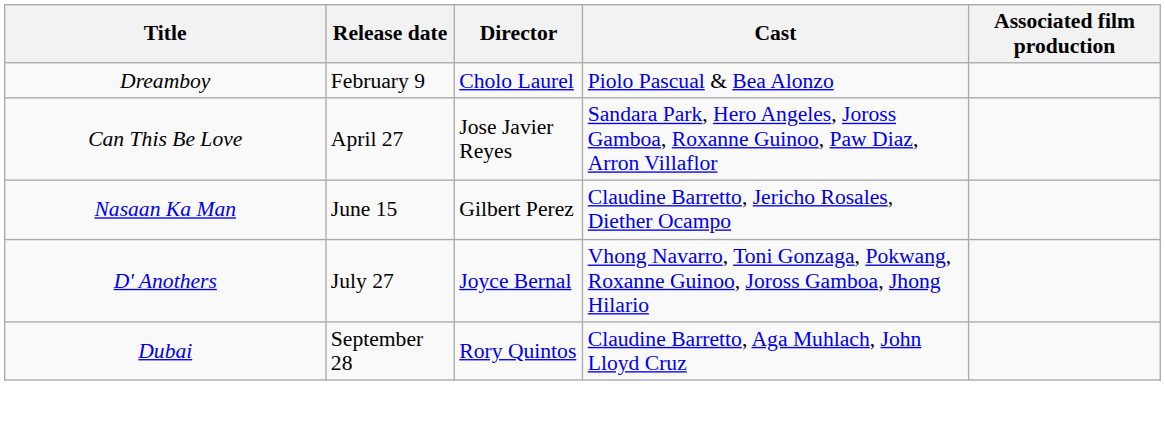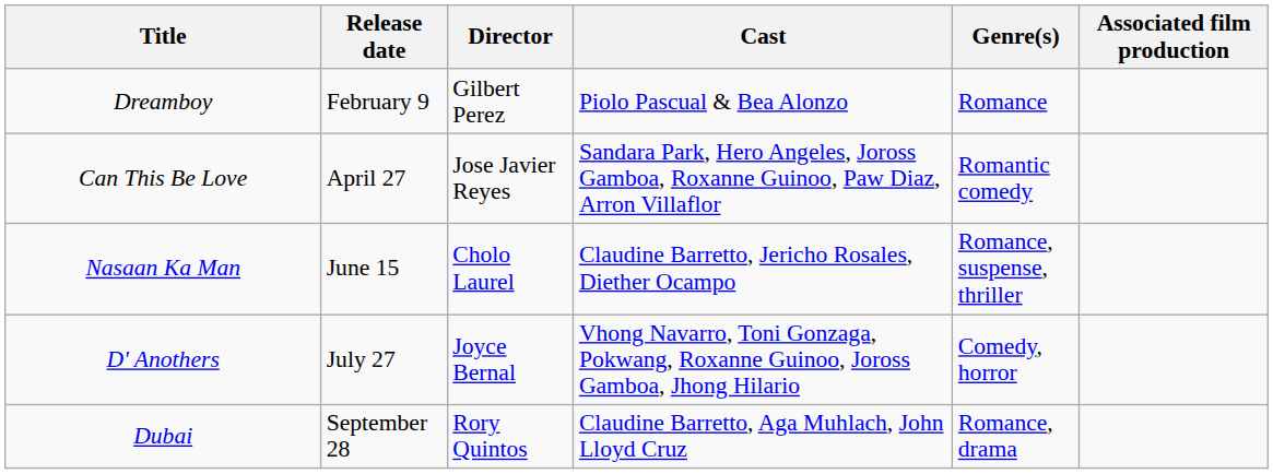 <table class="wikitable" style="width:97%">
 <tr>
 <th style="width:25%;">Title</th>
 <th style="width:10%;">Release date</th>
 <th style="width:10%;">Director</th>
 <th style="width:30%;">Cast</th>
+<th style="width:10%;">Genre(s)</th>
 <th style="width:15%;">Associated film production</th>
 </tr>
 <tr>
 <td style="text-align:center;"><em>Dreamboy</em></td>
 <td>February 9</td>
-<td><a href='#'>Cholo Laurel</a></td>
+<td>Gilbert Perez</td>
 <td><a href='#'>Piolo Pascual</a> & <a href='#'>Bea Alonzo</a></td>
+<td><a href='#'>Romance</a></td>
 <td></td>
 </tr>
 <tr>
 <td style="text-align:center;"><em>Can This Be Love</em></td>
 <td>April 27</td>
 <td>Jose Javier Reyes</td>
 <td><a href='#'>Sandara Park</a>, <a href='#'>Hero Angeles</a>, <a href='#'>Joross Gamboa</a>, <a href='#'>Roxanne Guinoo</a>, <a href='#'>Paw Diaz</a>, <a href='#'>Arron Villaflor</a></td>
+<td><a href='#'>Romantic comedy</a></td>
 <td></td>
 </tr>
 <tr>
 <td style="text-align:center;"><em><a href='#'>Nasaan Ka Man</a></em></td>
 <td>June 15</td>
-<td>Gilbert Perez</td>
+<td><a href='#'>Cholo Laurel</a></td>
 <td><a href='#'>Claudine Barretto</a>, <a href='#'>Jericho Rosales</a>, <a href='#'>Diether Ocampo</a></td>
+<td><a href='#'>Romance</a>, <a href='#'>suspense</a>, <a href='#'>thriller</a></td>
 <td></td>
 </tr>
 <tr>
 <td style="text-align:center;"><em><a href='#'>D' Anothers</a></em></td>
 <td>July 27</td>
 <td><a href='#'>Joyce Bernal</a></td>
 <td><a href='#'>Vhong Navarro</a>, <a href='#'>Toni Gonzaga</a>, <a href='#'>Pokwang</a>, <a href='#'>Roxanne Guinoo</a>, <a href='#'>Joross Gamboa</a>, <a href='#'>Jhong Hilario</a></td>
+<td><a href='#'>Comedy</a>, <a href='#'>horror</a></td>
 <td></td>
 </tr>
 <tr>
 <td style="text-align:center;"><em><a href='#'>Dubai</a></em></td>
 <td>September 28</td>
 <td><a href='#'>Rory Quintos</a></td>
 <td><a href='#'>Claudine Barretto</a>, <a href='#'>Aga Muhlach</a>, <a href='#'>John Lloyd Cruz</a></td>
+<td><a href='#'>Romance</a>, <a href='#'>drama</a></td>
 <td></td>
 </tr>
 </table>
